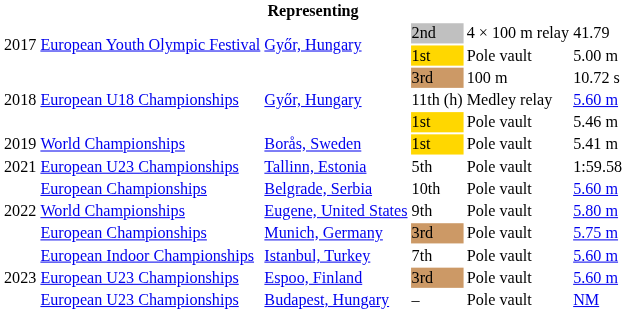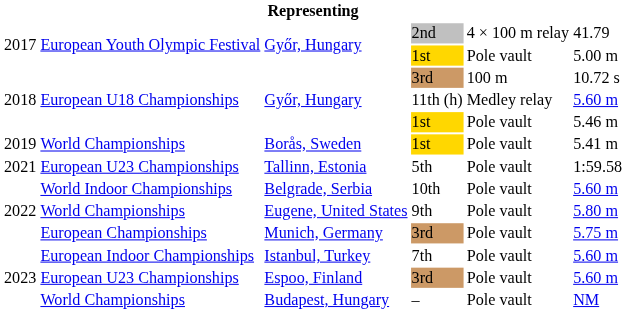 <table>
 <tr>
 <th colspan="6">Representing </th>
 </tr>
 <tr>
 <td rowspan=2>2017</td>
 <td rowspan=2><a href='#'>European Youth Olympic Festival</a></td>
 <td rowspan=2><a href='#'>Győr, Hungary</a></td>
 <td bgcolor=silver>2nd</td>
 <td>4 × 100 m relay</td>
 <td>41.79</td>
 </tr>
 <tr>
 <td bgcolor=gold>1st</td>
 <td>Pole vault</td>
 <td>5.00 m</td>
 </tr>
 <tr>
 <td rowspan=3>2018</td>
 <td rowspan=3><a href='#'>European U18 Championships</a></td>
 <td rowspan=3><a href='#'>Győr, Hungary</a></td>
 <td bgcolor=cc9966>3rd</td>
 <td>100 m</td>
 <td>10.72 s</td>
 </tr>
 <tr>
 <td>11th (h)</td>
 <td>Medley relay</td>
 <td><a href='#'>5.60 m</a></td>
 </tr>
 <tr>
 <td bgcolor=gold>1st</td>
 <td>Pole vault</td>
 <td>5.46 m</td>
 </tr>
 <tr>
 <td>2019</td>
 <td><a href='#'>World Championships</a></td>
 <td><a href='#'>Borås, Sweden</a></td>
 <td bgcolor=gold>1st</td>
 <td>Pole vault</td>
 <td>5.41 m</td>
 </tr>
 <tr>
 <td>2021</td>
 <td><a href='#'>European U23 Championships</a></td>
 <td><a href='#'>Tallinn, Estonia</a></td>
 <td>5th</td>
 <td>Pole vault</td>
 <td>1:59.58</td>
 </tr>
 <tr>
 <td rowspan=3>2022</td>
-<td><a href='#'>European Championships</a></td>
+<td><a href='#'>World Indoor Championships</a></td>
 <td><a href='#'>Belgrade, Serbia</a></td>
 <td>10th</td>
 <td>Pole vault</td>
 <td><a href='#'>5.60 m</a></td>
 </tr>
 <tr>
 <td><a href='#'>World Championships</a></td>
 <td><a href='#'>Eugene, United States</a></td>
 <td>9th</td>
 <td>Pole vault</td>
 <td><a href='#'>5.80 m</a></td>
 </tr>
 <tr>
 <td><a href='#'>European Championships</a></td>
 <td><a href='#'>Munich, Germany</a></td>
 <td bgcolor=cc9966>3rd</td>
 <td>Pole vault</td>
 <td><a href='#'>5.75 m</a></td>
 </tr>
 <tr>
 <td rowspan=3>2023</td>
 <td><a href='#'>European Indoor Championships</a></td>
 <td><a href='#'>Istanbul, Turkey</a></td>
 <td>7th</td>
 <td>Pole vault</td>
 <td><a href='#'>5.60 m</a></td>
 </tr>
 <tr>
 <td><a href='#'>European U23 Championships</a></td>
 <td><a href='#'>Espoo, Finland</a></td>
 <td bgcolor=cc9966>3rd</td>
 <td>Pole vault</td>
 <td><a href='#'>5.60 m</a></td>
 </tr>
 <tr>
-<td><a href='#'>European U23 Championships</a></td>
+<td><a href='#'>World Championships</a></td>
 <td><a href='#'>Budapest, Hungary</a></td>
 <td>–</td>
 <td>Pole vault</td>
 <td><a href='#'>NM</a></td>
 </tr>
 </table>
